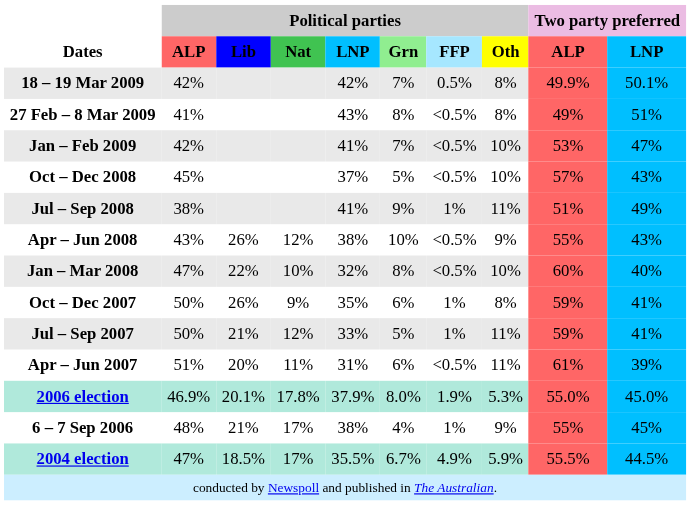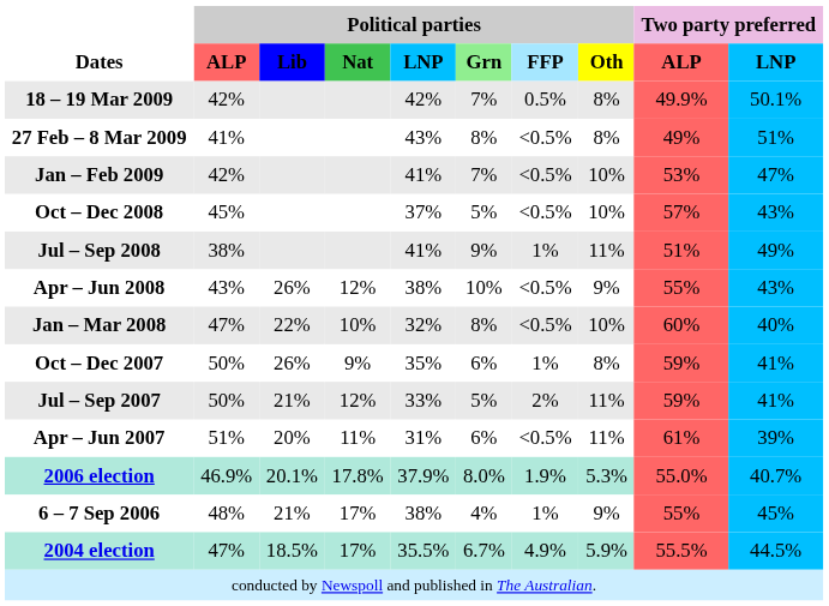 <table class="toccolours" cellpadding="5" cellspacing="0" style="float:left; margin-right:.5em; margin-top:.4em; font-size:90%;">
 <tr>
 </tr>
 <tr>
 <th style="background:#; text-align:center;"></th>
 <th style="background:#ccc; text-align:center;" colspan="7">Political parties</th>
 <th style="background:#ebbce3; text-align:center;" colspan="2">Two party preferred</th>
 </tr>
 <tr>
 <th style="background:#; text-align:center;">Dates</th>
 <th style="background:#f66; text-align:center;">ALP</th>
 <th style="background:#00f; text-align:center;">Lib</th>
 <th style="background:#40c351; text-align:center;">Nat</th>
 <th style="background:#00bfff; text-align:center;">LNP</th>
 <th style="background:#90ee90; text-align:center;">Grn</th>
 <th style="background:#a6e7ff; text-align:center;">FFP</th>
 <th style="background:#ff0; text-align:center;">Oth</th>
 <th style="background:#f66; text-align:center;">ALP</th>
 <th style="background:#00bfff; text-align:center;">LNP</th>
 </tr>
 <tr>
 <th style="text-align:center; background:#e9e9e9;">18 – 19 Mar 2009</th>
 <td style="text-align:center; background:#e9e9e9;">42%</td>
 <td style="text-align:center; background:#e9e9e9;"></td>
 <td width="" style="text-align:center; background:#e9e9e9;"></td>
 <td width="" style="text-align:center; background:#e9e9e9;">42%</td>
 <td width="" style="text-align:center; background:#e9e9e9;">7%</td>
 <td width="" style="text-align:center; background:#e9e9e9;">0.5%</td>
 <td width="" style="text-align:center; background:#e9e9e9;">8%</td>
 <td width="" style="text-align:center; background:#f66;">49.9%</td>
 <td width="" style="text-align:center; background:#00bfff;">50.1%</td>
 </tr>
 <tr>
 <th style="text-align:center;" bgcolor="">27 Feb – 8 Mar 2009</th>
 <td style="text-align:center;" bgcolor="">41%</td>
 <td style="text-align:center;" bgcolor=""></td>
 <td style="text-align:center;" width="" bgcolor=""></td>
 <td style="text-align:center;" width="" bgcolor="">43%</td>
 <td style="text-align:center;" width="" bgcolor="">8%</td>
 <td style="text-align:center;" width="" bgcolor=""><0.5%</td>
 <td style="text-align:center;" width="" bgcolor="">8%</td>
 <td width="" style="text-align:center; background:#f66;">49%</td>
 <td width="" style="text-align:center; background:#00bfff;">51%</td>
 </tr>
 <tr>
 <th style="text-align:center; background:#e9e9e9;">Jan – Feb 2009</th>
 <td style="text-align:center; background:#e9e9e9;">42%</td>
 <td style="text-align:center; background:#e9e9e9;"></td>
 <td width="" style="text-align:center; background:#e9e9e9;"></td>
 <td width="" style="text-align:center; background:#e9e9e9;">41%</td>
 <td width="" style="text-align:center; background:#e9e9e9;">7%</td>
 <td width="" style="text-align:center; background:#e9e9e9;"><0.5%</td>
 <td width="" style="text-align:center; background:#e9e9e9;">10%</td>
 <td width="" style="text-align:center; background:#f66;">53%</td>
 <td width="" style="text-align:center; background:#00bfff;">47%</td>
 </tr>
 <tr>
 <th style="text-align:center;" bgcolor="">Oct – Dec 2008</th>
 <td style="text-align:center;" bgcolor="">45%</td>
 <td style="text-align:center;" bgcolor=""></td>
 <td style="text-align:center;" width="" bgcolor=""></td>
 <td style="text-align:center;" width="" bgcolor="">37%</td>
 <td style="text-align:center;" width="" bgcolor="">5%</td>
 <td style="text-align:center;" width="" bgcolor=""><0.5%</td>
 <td style="text-align:center;" width="" bgcolor="">10%</td>
 <td width="" style="text-align:center; background:#f66;">57%</td>
 <td width="" style="text-align:center; background:#00bfff;">43%</td>
 </tr>
 <tr>
 <th style="text-align:center; background:#e9e9e9;">Jul – Sep 2008</th>
 <td style="text-align:center; background:#e9e9e9;">38%</td>
 <td style="text-align:center; background:#e9e9e9;"></td>
 <td width="" style="text-align:center; background:#e9e9e9;"></td>
 <td width="" style="text-align:center; background:#e9e9e9;">41%</td>
 <td width="" style="text-align:center; background:#e9e9e9;">9%</td>
 <td width="" style="text-align:center; background:#e9e9e9;">1%</td>
 <td width="" style="text-align:center; background:#e9e9e9;">11%</td>
 <td width="" style="text-align:center; background:#f66;">51%</td>
 <td width="" style="text-align:center; background:#00bfff;">49%</td>
 </tr>
 <tr>
 <th style="text-align:center;" bgcolor="">Apr – Jun 2008</th>
 <td style="text-align:center;" bgcolor="">43%</td>
 <td style="text-align:center;" bgcolor="">26%</td>
 <td style="text-align:center;" width="" bgcolor="">12%</td>
 <td style="text-align:center;" width="" bgcolor="">38%</td>
 <td style="text-align:center;" width="" bgcolor="">10%</td>
 <td style="text-align:center;" width="" bgcolor=""><0.5%</td>
 <td style="text-align:center;" width="" bgcolor="">9%</td>
 <td width="" style="text-align:center; background:#f66;">55%</td>
 <td width="" style="text-align:center; background:#00bfff;">43%</td>
 </tr>
 <tr>
 <th style="text-align:center; background:#e9e9e9;">Jan – Mar 2008</th>
 <td style="text-align:center; background:#e9e9e9;">47%</td>
 <td style="text-align:center; background:#e9e9e9;">22%</td>
 <td width="" style="text-align:center; background:#e9e9e9;">10%</td>
 <td width="" style="text-align:center; background:#e9e9e9;">32%</td>
 <td width="" style="text-align:center; background:#e9e9e9;">8%</td>
 <td width="" style="text-align:center; background:#e9e9e9;"><0.5%</td>
 <td width="" style="text-align:center; background:#e9e9e9;">10%</td>
 <td width="" style="text-align:center; background:#f66;">60%</td>
 <td width="" style="text-align:center; background:#00bfff;">40%</td>
 </tr>
 <tr>
 <th style="text-align:center;" bgcolor="">Oct – Dec 2007</th>
 <td style="text-align:center;" bgcolor="">50%</td>
 <td style="text-align:center;" bgcolor="">26%</td>
 <td style="text-align:center;" width="" bgcolor="">9%</td>
 <td style="text-align:center;" width="" bgcolor="">35%</td>
 <td style="text-align:center;" width="" bgcolor="">6%</td>
 <td style="text-align:center;" width="" bgcolor="">1%</td>
 <td style="text-align:center;" width="" bgcolor="">8%</td>
 <td width="" style="text-align:center; background:#f66;">59%</td>
 <td width="" style="text-align:center; background:#00bfff;">41%</td>
 </tr>
 <tr>
 <th style="text-align:center; background:#e9e9e9;">Jul – Sep 2007</th>
 <td style="text-align:center; background:#e9e9e9;">50%</td>
 <td style="text-align:center; background:#e9e9e9;">21%</td>
 <td width="" style="text-align:center; background:#e9e9e9;">12%</td>
 <td width="" style="text-align:center; background:#e9e9e9;">33%</td>
 <td width="" style="text-align:center; background:#e9e9e9;">5%</td>
-<td width="" style="text-align:center; background:#e9e9e9;">1%</td>
+<td width="" style="text-align:center; background:#e9e9e9;">2%</td>
 <td width="" style="text-align:center; background:#e9e9e9;">11%</td>
 <td width="" style="text-align:center; background:#f66;">59%</td>
 <td width="" style="text-align:center; background:#00bfff;">41%</td>
 </tr>
 <tr>
 <th style="text-align:center;" bgcolor="">Apr – Jun 2007</th>
 <td style="text-align:center;" bgcolor="">51%</td>
 <td style="text-align:center;" bgcolor="">20%</td>
 <td style="text-align:center;" width="" bgcolor="">11%</td>
 <td style="text-align:center;" width="" bgcolor="">31%</td>
 <td style="text-align:center;" width="" bgcolor="">6%</td>
 <td style="text-align:center;" width="" bgcolor=""><0.5%</td>
 <td style="text-align:center;" width="" bgcolor="">11%</td>
 <td width="" style="text-align:center; background:#f66;">61%</td>
 <td width="" style="text-align:center; background:#00bfff;">39%</td>
 </tr>
 <tr>
 <th style="text-align:center; background:#b0e9db;"><strong><a href='#'>2006 election</a></strong></th>
 <td style="text-align:center; background:#b0e9db;">46.9%</td>
 <td style="text-align:center; background:#b0e9db;">20.1%</td>
 <td width="" style="text-align:center; background:#b0e9db;">17.8%</td>
 <td width="" style="text-align:center; background:#b0e9db;">37.9%</td>
 <td width="" style="text-align:center; background:#b0e9db;">8.0%</td>
 <td width="" style="text-align:center; background:#b0e9db;">1.9%</td>
 <td width="" style="text-align:center; background:#b0e9db;">5.3%</td>
 <td width="" style="text-align:center; background:#f66;">55.0%</td>
-<td width="" style="text-align:center; background:#00bfff;">45.0%</td>
+<td width="" style="text-align:center; background:#00bfff;">40.7%</td>
 </tr>
 <tr>
 <th style="text-align:center;" bgcolor="">6 – 7 Sep 2006</th>
 <td style="text-align:center;" bgcolor="">48%</td>
 <td style="text-align:center;" bgcolor="">21%</td>
 <td style="text-align:center;" width="" bgcolor="">17%</td>
 <td style="text-align:center;" width="" bgcolor="">38%</td>
 <td style="text-align:center;" width="" bgcolor="">4%</td>
 <td style="text-align:center;" width="" bgcolor="">1%</td>
 <td style="text-align:center;" width="" bgcolor="">9%</td>
 <td width="" style="text-align:center; background:#f66;">55%</td>
 <td width="" style="text-align:center; background:#00bfff;">45%</td>
 </tr>
 <tr>
 <th style="text-align:center; background:#b0e9db;"><strong><a href='#'>2004 election</a></strong></th>
 <td style="text-align:center; background:#b0e9db;">47%</td>
 <td style="text-align:center; background:#b0e9db;">18.5%</td>
 <td width="" style="text-align:center; background:#b0e9db;">17%</td>
 <td width="" style="text-align:center; background:#b0e9db;">35.5%</td>
 <td width="" style="text-align:center; background:#b0e9db;">6.7%</td>
 <td width="" style="text-align:center; background:#b0e9db;">4.9%</td>
 <td width="" style="text-align:center; background:#b0e9db;">5.9%</td>
 <td width="" style="text-align:center; background:#f66;">55.5%</td>
 <td width="" style="text-align:center; background:#00bfff;">44.5%</td>
 </tr>
 <tr>
 <td colspan="11"  style="font-size:80%; background:#cef; text-align:center;"> conducted by <a href='#'>Newspoll</a> and published in <em><a href='#'>The Australian</a></em>.<br></td>
 </tr>
 </table>
